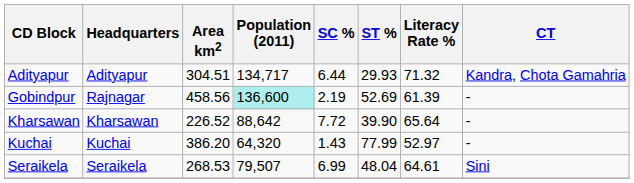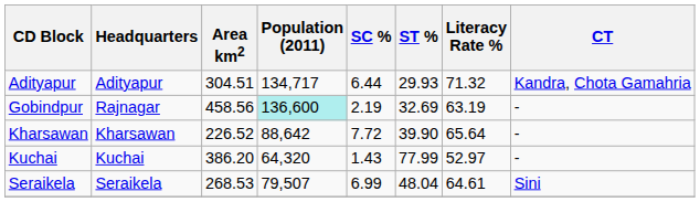 <table class="wikitable sortable">
 <tr>
 <th>CD Block</th>
 <th>Headquarters</th>
 <th><br>Area<br>km<sup>2</sup></th>
 <th>Population<br>(2011)</th>
 <th><a href='#'>SC</a> %</th>
 <th><a href='#'>ST</a> %</th>
 <th>Literacy<br> Rate %</th>
 <th><a href='#'>CT</a></th>
 </tr>
 <tr>
 <td><a href='#'>Adityapur</a></td>
 <td><a href='#'>Adityapur</a></td>
 <td>304.51</td>
 <td>134,717</td>
 <td>6.44</td>
 <td>29.93</td>
 <td>71.32</td>
 <td><a href='#'>Kandra</a>,  <a href='#'>Chota Gamahria</a></td>
 </tr>
 <tr>
 <td><a href='#'>Gobindpur</a></td>
 <td><a href='#'>Rajnagar</a></td>
 <td>458.56</td>
 <td style="background: paleturquoise;">136,600</td>
 <td>2.19</td>
-<td>52.69</td>
-<td>61.39</td>
+<td>32.69</td>
+<td>63.19</td>
 <td>-</td>
 </tr>
 <tr>
 <td><a href='#'>Kharsawan</a></td>
 <td><a href='#'>Kharsawan</a></td>
 <td>226.52</td>
 <td>88,642</td>
 <td>7.72</td>
 <td>39.90</td>
 <td>65.64</td>
 <td>-</td>
 </tr>
 <tr>
 <td><a href='#'>Kuchai</a></td>
 <td><a href='#'>Kuchai</a></td>
 <td>386.20</td>
 <td>64,320</td>
 <td>1.43</td>
 <td>77.99</td>
 <td>52.97</td>
 <td>-</td>
 </tr>
 <tr>
 <td><a href='#'>Seraikela</a></td>
 <td><a href='#'>Seraikela</a></td>
 <td>268.53</td>
 <td>79,507</td>
 <td>6.99</td>
 <td>48.04</td>
 <td>64.61</td>
 <td><a href='#'>Sini</a></td>
 </tr>
 <tr>
 </tr>
 </table>
